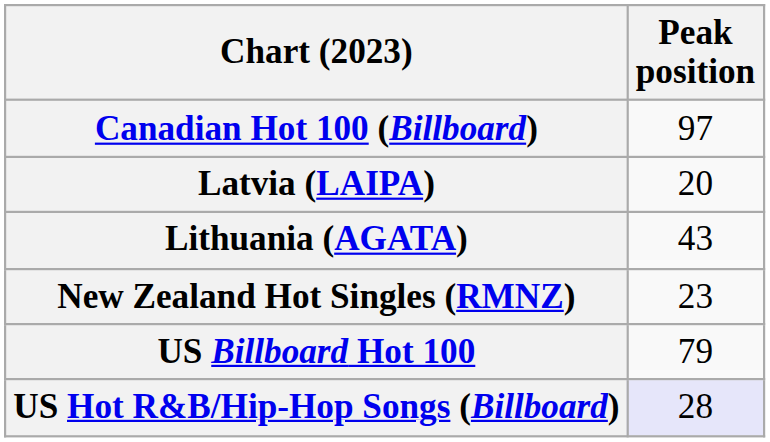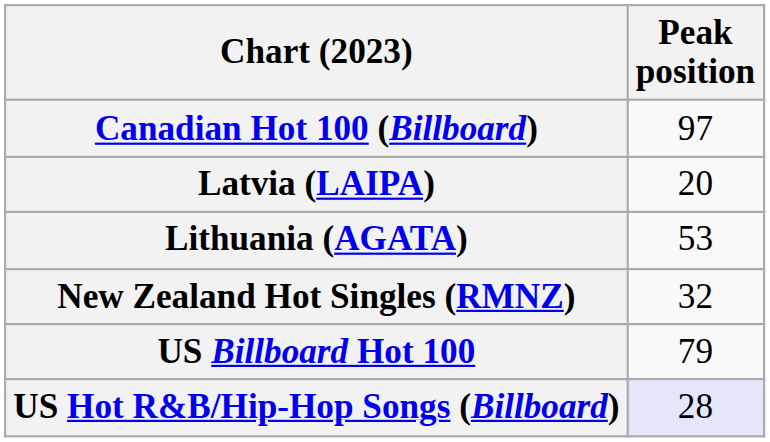 <table class="wikitable sortable plainrowheaders" style="text-align:center">
 <tr>
 <th scope="col">Chart (2023)</th>
 <th scope="col">Peak<br>position</th>
 </tr>
 <tr>
 <th scope="row"><a href='#'>Canadian Hot 100</a> (<em><a href='#'>Billboard</a></em>)</th>
 <td>97</td>
 </tr>
 <tr>
 <th scope="row">Latvia (<a href='#'>LAIPA</a>)</th>
 <td>20</td>
 </tr>
 <tr>
 <th scope="row">Lithuania (<a href='#'>AGATA</a>)</th>
-<td>43</td>
+<td>53</td>
 </tr>
 <tr>
 <th scope="row">New Zealand Hot Singles (<a href='#'>RMNZ</a>)</th>
-<td>23</td>
+<td>32</td>
 </tr>
 <tr>
 <th scope="row">US <a href='#'><em>Billboard</em> Hot 100</a></th>
 <td>79</td>
 </tr>
 <tr>
 <th scope="row">US <a href='#'>Hot R&B/Hip-Hop Songs</a> (<em><a href='#'>Billboard</a></em>)</th>
 <td style="background: lavender;">28</td>
 </tr>
 </table>
